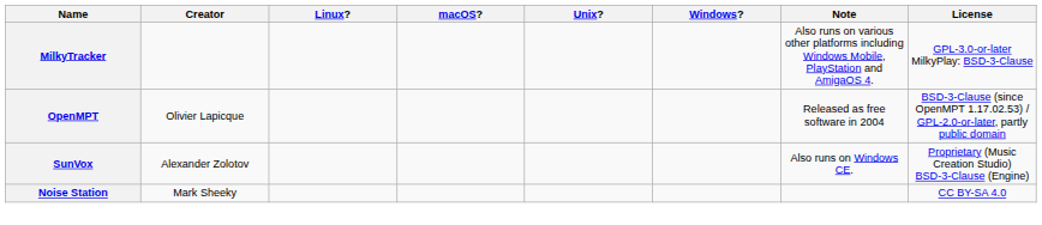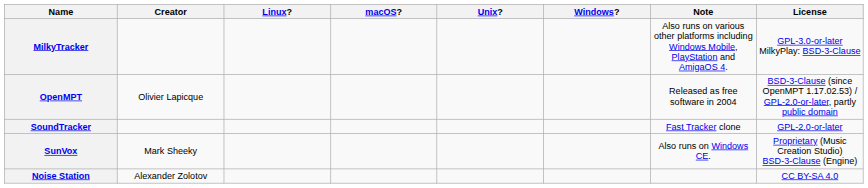 <table class="wikitable sortable" style="width: 100%; table-layout: fixed; font-size: smaller; text-align: center;">
 <tr style="background: #ececec">
 <th style="width:12em">Name</th>
 <th>Creator</th>
 <th><a href='#'>Linux</a>?</th>
 <th><a href='#'>macOS</a>?</th>
 <th><a href='#'>Unix</a>?</th>
 <th><a href='#'>Windows</a>?</th>
 <th>Note</th>
 <th>License</th>
 </tr>
 <tr>
 <th><a href='#'>MilkyTracker</a></th>
 <td></td>
 <td></td>
 <td></td>
 <td></td>
 <td></td>
 <td>Also runs on various other platforms including <a href='#'>Windows Mobile</a>, <a href='#'>PlayStation</a> and <a href='#'>AmigaOS 4</a>.</td>
 <td><a href='#'>GPL-3.0-or-later</a><br>MilkyPlay: <a href='#'>BSD-3-Clause</a></td>
 </tr>
 <tr>
 <th><a href='#'>OpenMPT</a></th>
 <td>Olivier Lapicque</td>
 <td></td>
 <td></td>
 <td></td>
 <td></td>
 <td>Released as free software in 2004</td>
 <td><a href='#'>BSD-3-Clause</a> (since OpenMPT 1.17.02.53) / <a href='#'>GPL-2.0-or-later</a>, partly <a href='#'>public domain</a></td>
 </tr>
 <tr>
+<th><a href='#'>SoundTracker</a></th>
+<td></td>
+<td></td>
+<td></td>
+<td></td>
+<td></td>
+<td><a href='#'>Fast Tracker</a> clone</td>
+<td><a href='#'>GPL-2.0-or-later</a></td>
+</tr>
+<tr>
 <th><a href='#'>SunVox</a></th>
-<td>Alexander Zolotov</td>
+<td>Mark Sheeky</td>
 <td></td>
 <td></td>
 <td></td>
 <td></td>
 <td>Also runs on <a href='#'>Windows CE</a>.</td>
 <td><a href='#'>Proprietary</a> (Music Creation Studio)<br><a href='#'>BSD-3-Clause</a> (Engine)</td>
 </tr>
 <tr>
 <th><a href='#'>Noise Station</a></th>
-<td>Mark Sheeky</td>
+<td>Alexander Zolotov</td>
 <td></td>
 <td></td>
 <td></td>
 <td></td>
 <td></td>
 <td><a href='#'>CC BY-SA 4.0</a></td>
 </tr>
 </table>
